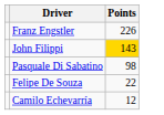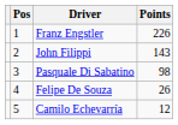 <table class="wikitable" style="font-size: 95%;">
 <tr>
 <th></th>
+<th>Pos</th>
 <th>Driver</th>
 <th>Points</th>
 </tr>
 <tr>
 <td align="left"></td>
+<td>1</td>
 <td> <a href='#'>Franz Engstler</a></td>
 <td align="right">226</td>
 </tr>
 <tr>
 <td align="left"></td>
+<td>2</td>
 <td> <a href='#'>John Filippi</a></td>
-<td align="right" style="background: gold;">143</td>
+<td align="right">143</td>
 </tr>
 <tr>
 <td align="left"></td>
+<td>3</td>
 <td> <a href='#'>Pasquale Di Sabatino</a></td>
 <td align="right">98</td>
 </tr>
 <tr>
 <td align="left"></td>
+<td>4</td>
 <td> <a href='#'>Felipe De Souza</a></td>
-<td align="right">22</td>
+<td align="right">26</td>
 </tr>
 <tr>
 <td align="left"></td>
+<td>5</td>
 <td> <a href='#'>Camilo Echevarría</a></td>
 <td align="right">12</td>
 </tr>
 </table>
